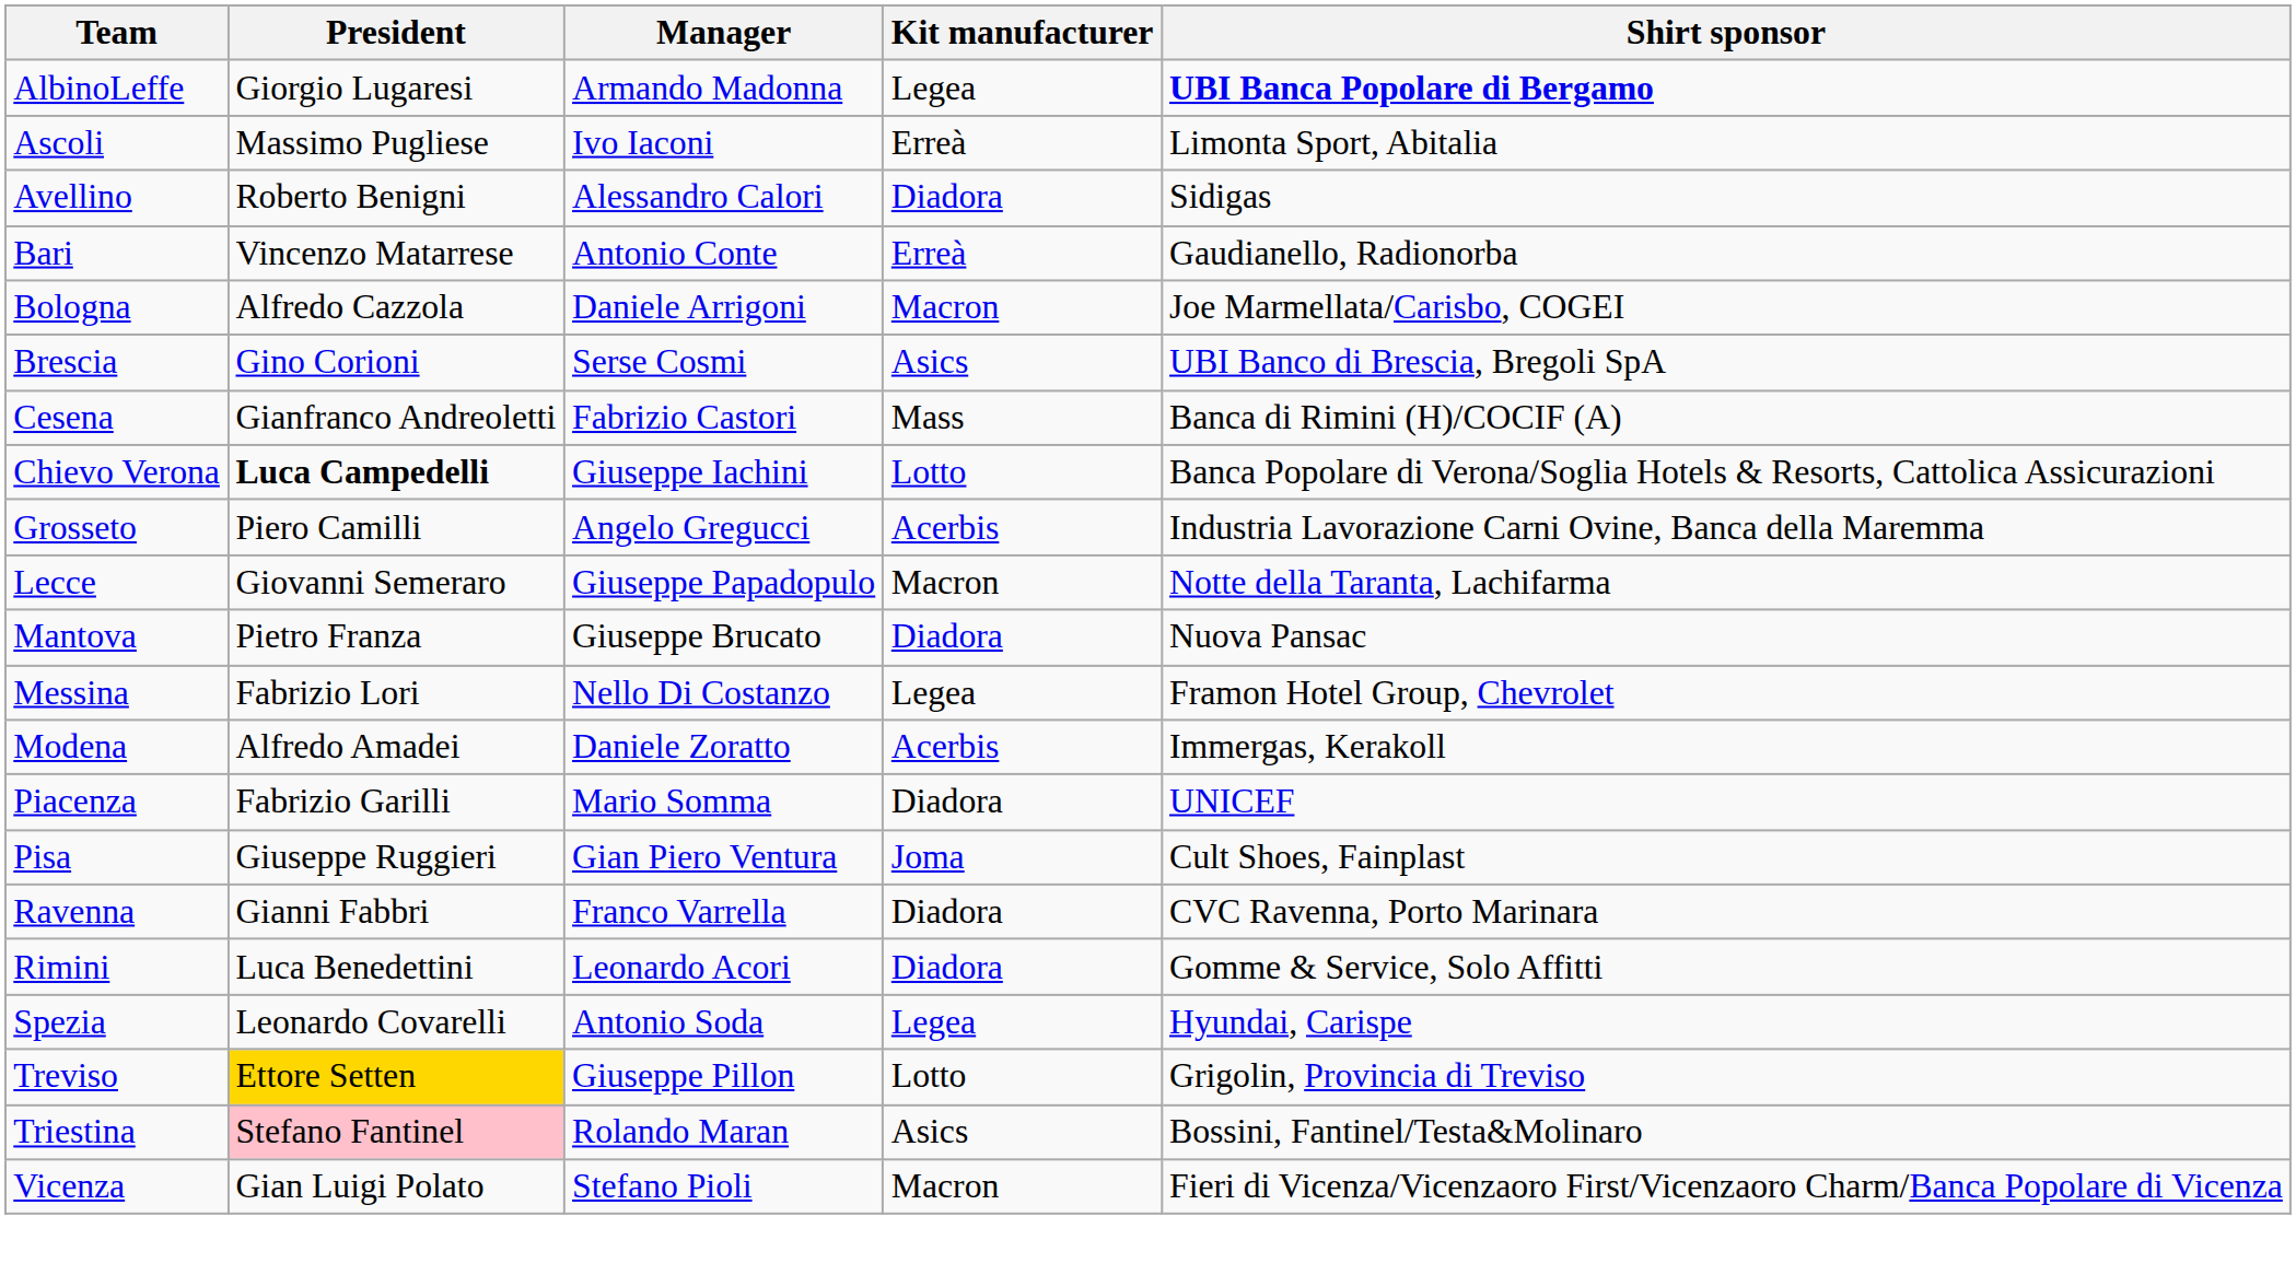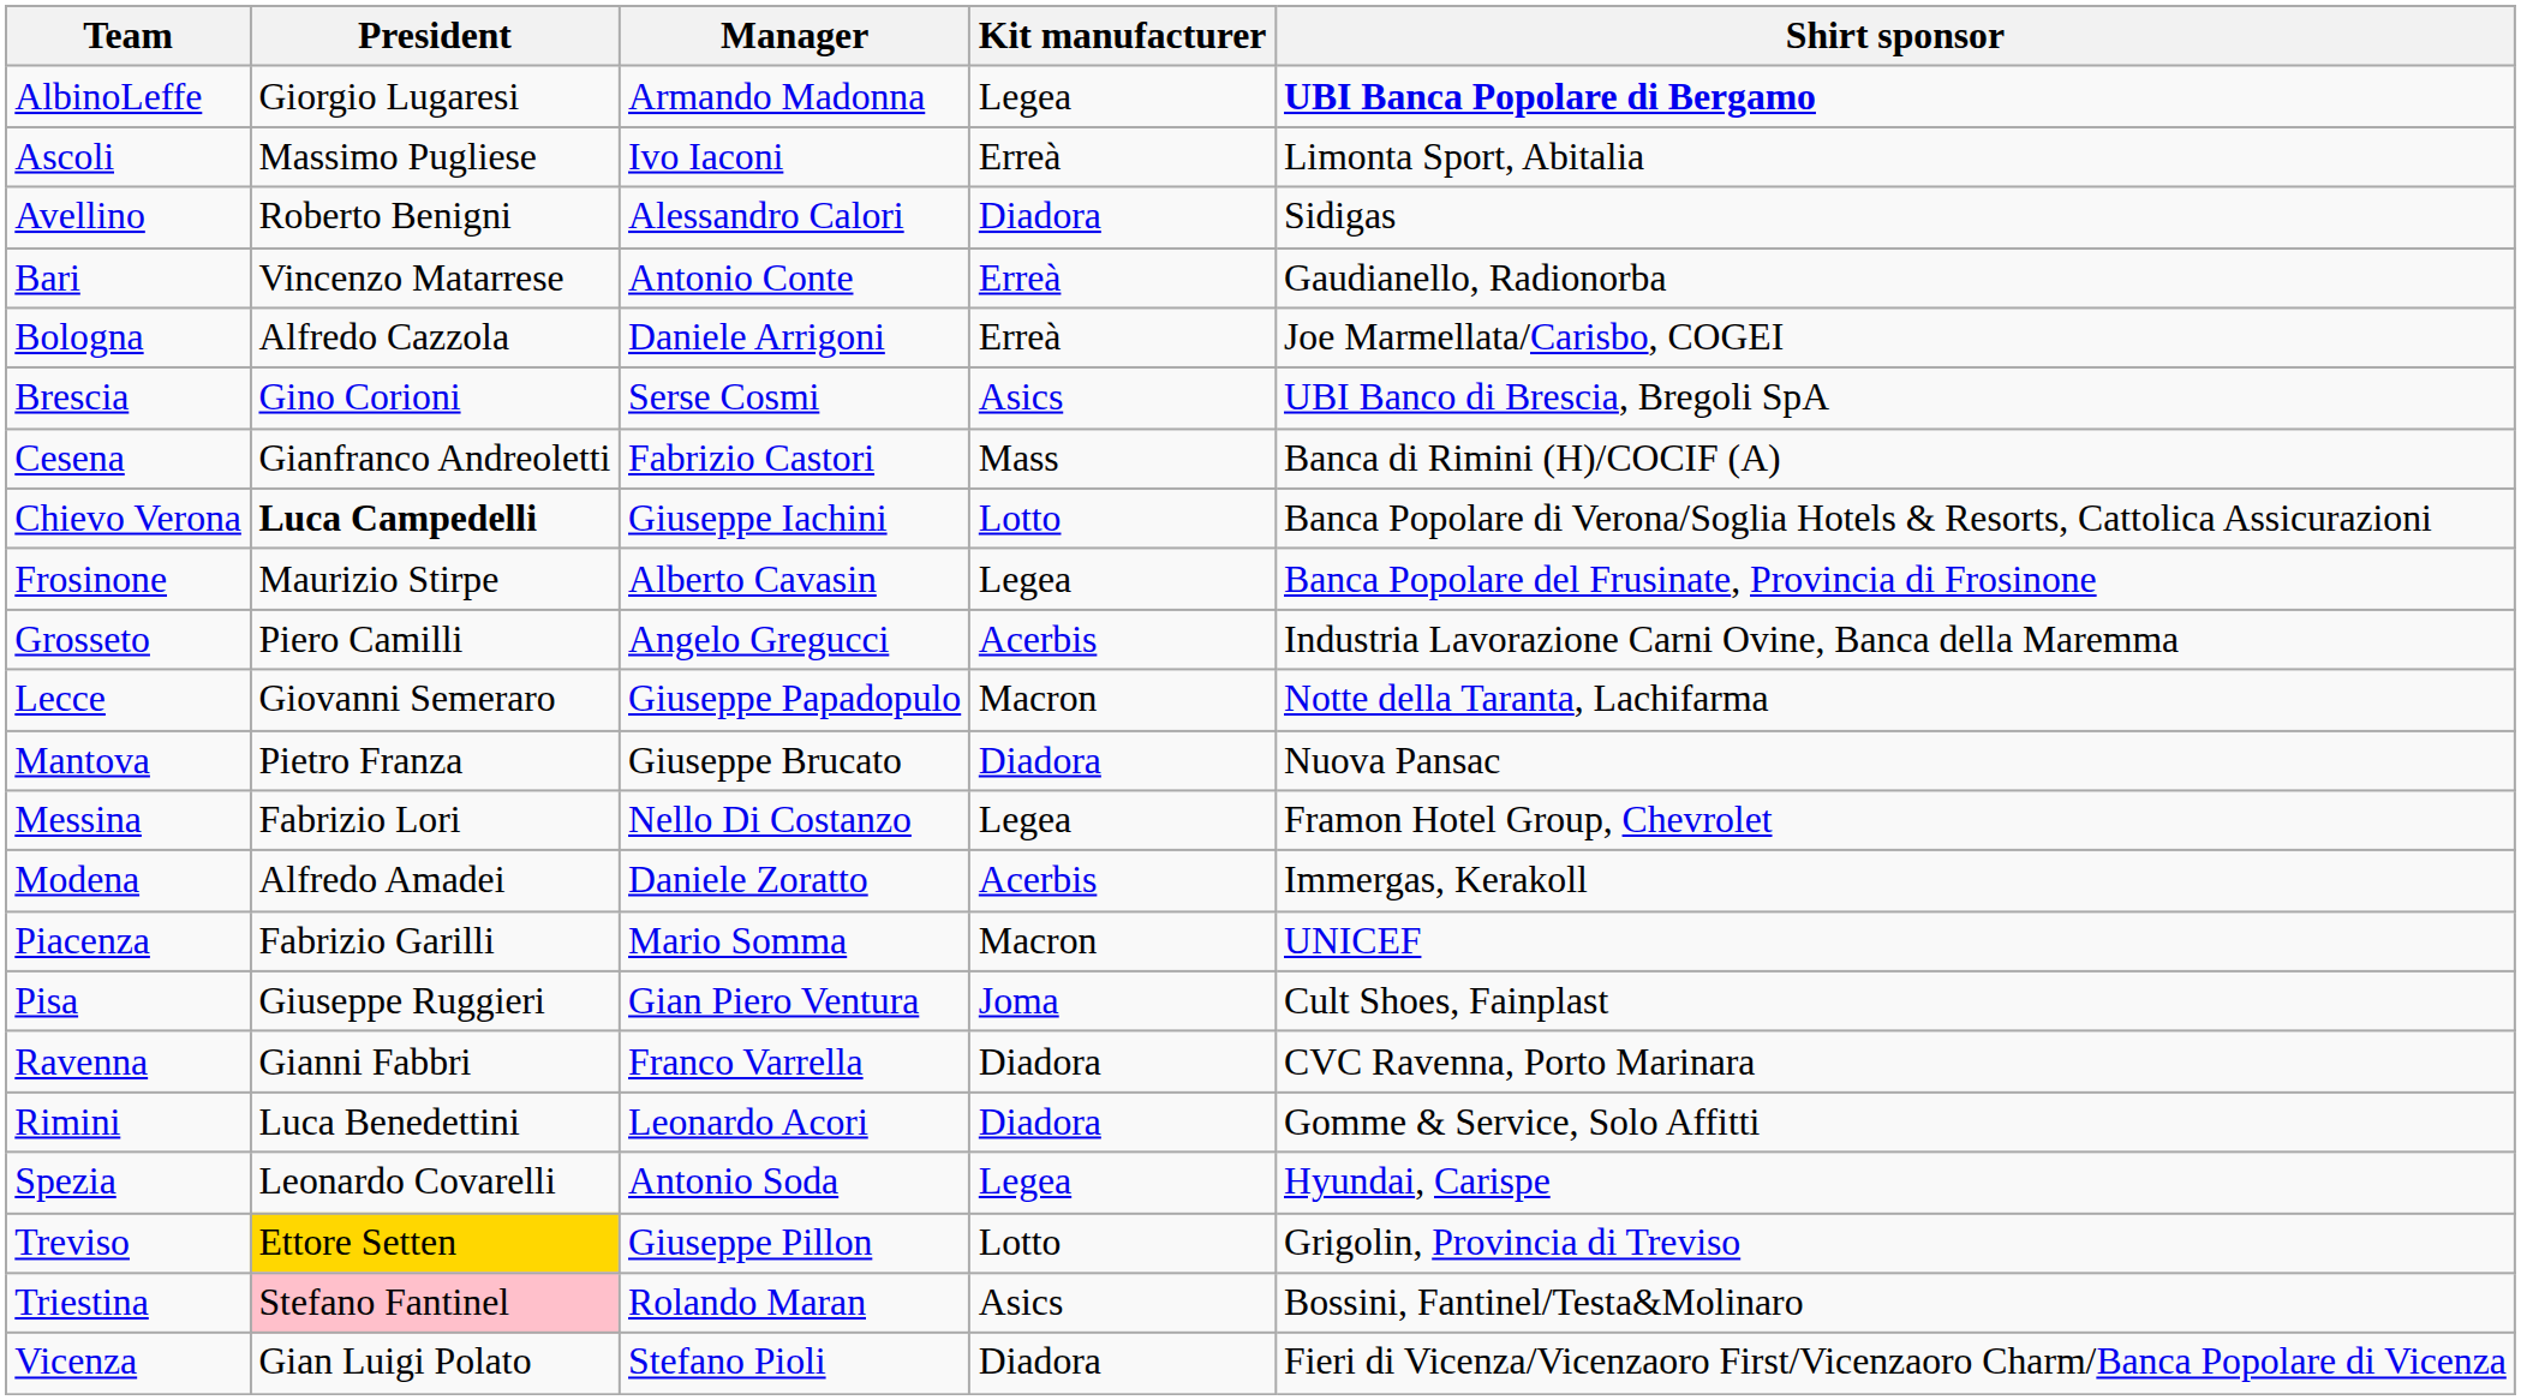 <table class="wikitable sortable">
 <tr>
 <th>Team</th>
 <th>President</th>
 <th>Manager</th>
 <th>Kit manufacturer</th>
 <th>Shirt sponsor</th>
 </tr>
 <tr>
 <td><a href='#'>AlbinoLeffe</a></td>
 <td> Giorgio Lugaresi</td>
 <td> <a href='#'>Armando Madonna</a></td>
 <td>Legea</td>
 <td><strong><a href='#'>UBI Banca Popolare di Bergamo</a></strong></td>
 </tr>
 <tr>
 <td><a href='#'>Ascoli</a></td>
 <td> Massimo Pugliese</td>
 <td> <a href='#'>Ivo Iaconi</a></td>
 <td>Erreà</td>
 <td>Limonta Sport, Abitalia</td>
 </tr>
 <tr>
 <td><a href='#'>Avellino</a></td>
 <td> Roberto Benigni</td>
 <td> <a href='#'>Alessandro Calori</a></td>
 <td><a href='#'>Diadora</a></td>
 <td>Sidigas</td>
 </tr>
 <tr>
 <td><a href='#'>Bari</a></td>
 <td> Vincenzo Matarrese</td>
 <td> <a href='#'>Antonio Conte</a></td>
 <td><a href='#'>Erreà</a></td>
 <td>Gaudianello, Radionorba</td>
 </tr>
 <tr>
 <td><a href='#'>Bologna</a></td>
 <td> Alfredo Cazzola</td>
 <td> <a href='#'>Daniele Arrigoni</a></td>
-<td><a href='#'>Macron</a></td>
+<td>Erreà</td>
 <td>Joe Marmellata/<a href='#'>Carisbo</a>, COGEI</td>
 </tr>
 <tr>
 <td><a href='#'>Brescia</a></td>
 <td> <a href='#'>Gino Corioni</a></td>
 <td> <a href='#'>Serse Cosmi</a></td>
 <td><a href='#'>Asics</a></td>
 <td><a href='#'>UBI Banco di Brescia</a>, Bregoli SpA</td>
 </tr>
 <tr>
 <td><a href='#'>Cesena</a></td>
 <td> Gianfranco Andreoletti</td>
 <td> <a href='#'>Fabrizio Castori</a></td>
 <td>Mass</td>
 <td>Banca di Rimini (H)/COCIF (A)</td>
 </tr>
 <tr>
 <td><a href='#'>Chievo Verona</a></td>
 <td><strong> Luca Campedelli</strong></td>
 <td> <a href='#'>Giuseppe Iachini</a></td>
 <td><a href='#'>Lotto</a></td>
 <td>Banca Popolare di Verona/Soglia Hotels & Resorts, Cattolica Assicurazioni</td>
+</tr>
+<tr>
+<td><a href='#'>Frosinone</a></td>
+<td> Maurizio Stirpe</td>
+<td> <a href='#'>Alberto Cavasin</a></td>
+<td>Legea</td>
+<td><a href='#'>Banca Popolare del Frusinate</a>, <a href='#'>Provincia di Frosinone</a></td>
 </tr>
 <tr>
 <td><a href='#'>Grosseto</a></td>
 <td> Piero Camilli</td>
 <td> <a href='#'>Angelo Gregucci</a></td>
 <td><a href='#'>Acerbis</a></td>
 <td>Industria Lavorazione Carni Ovine, Banca della Maremma</td>
 </tr>
 <tr>
 <td><a href='#'>Lecce</a></td>
 <td> Giovanni Semeraro</td>
 <td> <a href='#'>Giuseppe Papadopulo</a></td>
 <td>Macron</td>
 <td><a href='#'>Notte della Taranta</a>, Lachifarma</td>
 </tr>
 <tr>
 <td><a href='#'>Mantova</a></td>
 <td> Pietro Franza</td>
 <td> Giuseppe Brucato</td>
 <td><a href='#'>Diadora</a></td>
 <td>Nuova Pansac</td>
 </tr>
 <tr>
 <td><a href='#'>Messina</a></td>
 <td> Fabrizio Lori</td>
 <td> <a href='#'>Nello Di Costanzo</a></td>
 <td>Legea</td>
 <td>Framon Hotel Group, <a href='#'>Chevrolet</a></td>
 </tr>
 <tr>
 <td><a href='#'>Modena</a></td>
 <td> Alfredo Amadei</td>
 <td> <a href='#'>Daniele Zoratto</a></td>
 <td><a href='#'>Acerbis</a></td>
 <td>Immergas, Kerakoll</td>
 </tr>
 <tr>
 <td><a href='#'>Piacenza</a></td>
 <td> Fabrizio Garilli</td>
 <td> <a href='#'>Mario Somma</a></td>
-<td>Diadora</td>
+<td>Macron</td>
 <td><a href='#'>UNICEF</a></td>
 </tr>
 <tr>
 <td><a href='#'>Pisa</a></td>
 <td> Giuseppe Ruggieri</td>
 <td> <a href='#'>Gian Piero Ventura</a></td>
 <td><a href='#'>Joma</a></td>
 <td>Cult Shoes, Fainplast</td>
 </tr>
 <tr>
 <td><a href='#'>Ravenna</a></td>
 <td> Gianni Fabbri</td>
 <td> <a href='#'>Franco Varrella</a></td>
 <td>Diadora</td>
 <td>CVC Ravenna, Porto Marinara</td>
 </tr>
 <tr>
 <td><a href='#'>Rimini</a></td>
 <td> Luca Benedettini</td>
 <td> <a href='#'>Leonardo Acori</a></td>
 <td><a href='#'>Diadora</a></td>
 <td>Gomme & Service, Solo Affitti</td>
 </tr>
 <tr>
 <td><a href='#'>Spezia</a></td>
 <td> Leonardo Covarelli</td>
 <td> <a href='#'>Antonio Soda</a></td>
 <td><a href='#'>Legea</a></td>
 <td><a href='#'>Hyundai</a>, <a href='#'>Carispe</a></td>
 </tr>
 <tr>
 <td><a href='#'>Treviso</a></td>
 <td style="background: gold;"> Ettore Setten</td>
 <td> <a href='#'>Giuseppe Pillon</a></td>
 <td>Lotto</td>
 <td>Grigolin, <a href='#'>Provincia di Treviso</a></td>
 </tr>
 <tr>
 <td><a href='#'>Triestina</a></td>
 <td style="background: pink;"> Stefano Fantinel</td>
 <td> <a href='#'>Rolando Maran</a></td>
 <td>Asics</td>
 <td>Bossini, Fantinel/Testa&Molinaro</td>
 </tr>
 <tr>
 <td><a href='#'>Vicenza</a></td>
 <td> Gian Luigi Polato</td>
 <td> <a href='#'>Stefano Pioli</a></td>
-<td>Macron</td>
+<td>Diadora</td>
 <td>Fieri di Vicenza/Vicenzaoro First/Vicenzaoro Charm/<a href='#'>Banca Popolare di Vicenza</a></td>
 </tr>
 </table>
